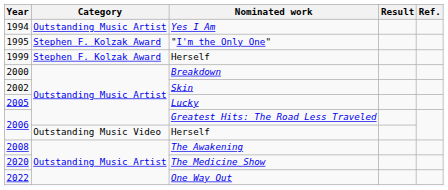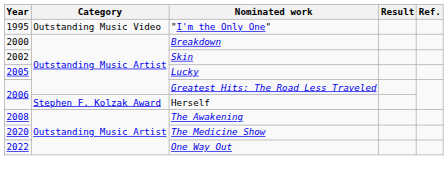 <table class="wikitable">
 <tr>
 <th>Year</th>
 <th>Category</th>
 <th>Nominated work</th>
 <th>Result</th>
 <th>Ref.</th>
 </tr>
 <tr>
-<td>1994</td>
-<td><a href='#'>Outstanding Music Artist</a></td>
-<td><em><a href='#'>Yes I Am</a></em></td>
-<td></td>
-<td align="center"></td>
-</tr>
-<tr>
 <td>1995</td>
-<td><a href='#'>Stephen F. Kolzak Award</a></td>
+<td>Outstanding Music Video</td>
 <td>"<a href='#'>I'm the Only One</a>"</td>
-<td></td>
-<td align="center"></td>
-</tr>
-<tr>
-<td>1999</td>
-<td><a href='#'>Stephen F. Kolzak Award</a></td>
-<td>Herself</td>
 <td></td>
 <td align="center"></td>
 </tr>
 <tr>
 <td>2000</td>
 <td rowspan="4"><a href='#'>Outstanding Music Artist</a></td>
 <td><em><a href='#'>Breakdown</a></em></td>
 <td></td>
 <td align="center"></td>
 </tr>
 <tr>
 <td>2002</td>
 <td><em><a href='#'>Skin</a></em></td>
 <td></td>
 <td align="center"></td>
 </tr>
 <tr>
 <td><a href='#'>2005</a></td>
 <td><em><a href='#'>Lucky</a></em></td>
 <td></td>
 <td align="center"></td>
 </tr>
 <tr>
 <td rowspan="2"><a href='#'>2006</a></td>
 <td><em><a href='#'>Greatest Hits: The Road Less Traveled</a></em></td>
 <td></td>
 <td align="center" rowspan="2"></td>
 </tr>
 <tr>
-<td>Outstanding Music Video</td>
+<td><a href='#'>Stephen F. Kolzak Award</a></td>
 <td>Herself</td>
 <td></td>
 </tr>
 <tr>
 <td><a href='#'>2008</a></td>
 <td rowspan="3"><a href='#'>Outstanding Music Artist</a></td>
 <td><em><a href='#'>The Awakening</a></em></td>
 <td></td>
 <td align="center"></td>
 </tr>
 <tr>
 <td><a href='#'>2020</a></td>
 <td><em><a href='#'>The Medicine Show</a></em></td>
 <td></td>
 <td align="center"></td>
 </tr>
 <tr>
 <td><a href='#'>2022</a></td>
 <td><em><a href='#'>One Way Out</a></em></td>
 <td></td>
 <td align="center"></td>
 </tr>
 </table>
